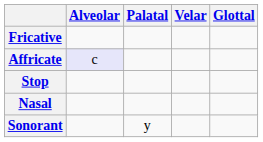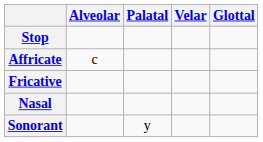 <table class="wikitable">
 <tr>
 <th></th>
 <th><a href='#'>Alveolar</a></th>
 <th><a href='#'>Palatal</a></th>
 <th><a href='#'>Velar</a></th>
 <th><a href='#'>Glottal</a></th>
 </tr>
 <tr align="center">
-<th><a href='#'>Fricative</a></th>
+<th><a href='#'>Stop</a></th>
 <td></td>
 <td></td>
 <td></td>
 <td></td>
 </tr>
 <tr align="center">
 <th><a href='#'>Affricate</a></th>
-<td style="background: lavender;">c </td>
+<td>c </td>
 <td></td>
 <td></td>
 <td></td>
 </tr>
 <tr align="center">
-<th><a href='#'>Stop</a></th>
+<th><a href='#'>Fricative</a></th>
 <td></td>
 <td></td>
 <td></td>
 <td></td>
 </tr>
 <tr align="center">
 <th><a href='#'>Nasal</a></th>
 <td></td>
 <td></td>
 <td></td>
 <td></td>
 </tr>
 <tr align="center">
 <th><a href='#'>Sonorant</a></th>
 <td></td>
 <td>y </td>
 <td></td>
 <td></td>
 </tr>
 </table>
